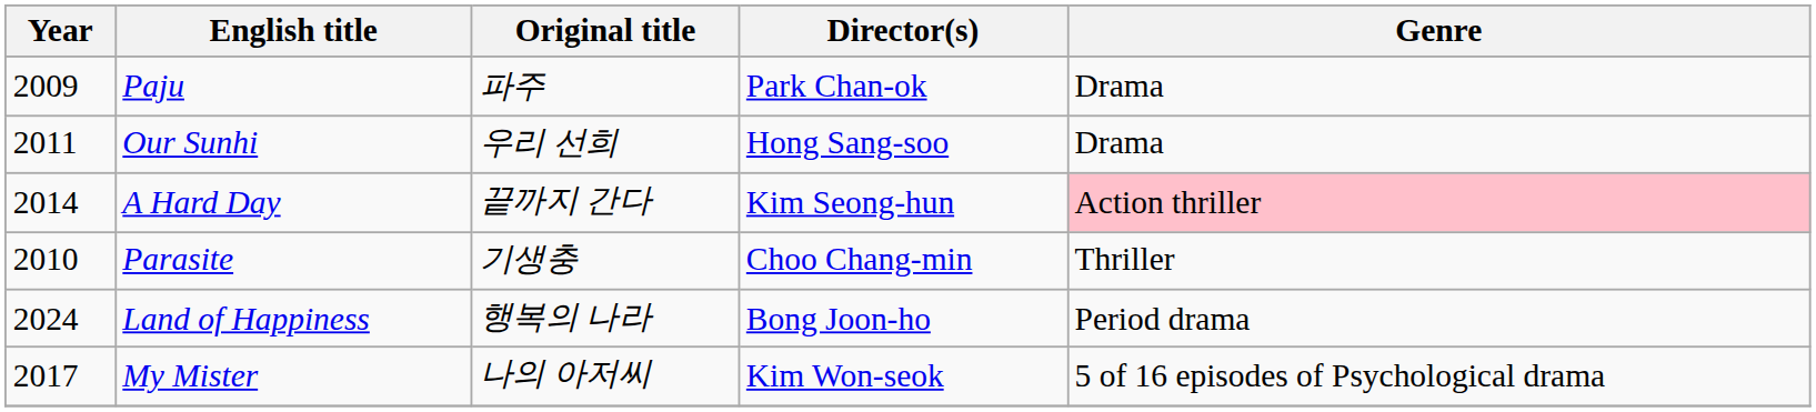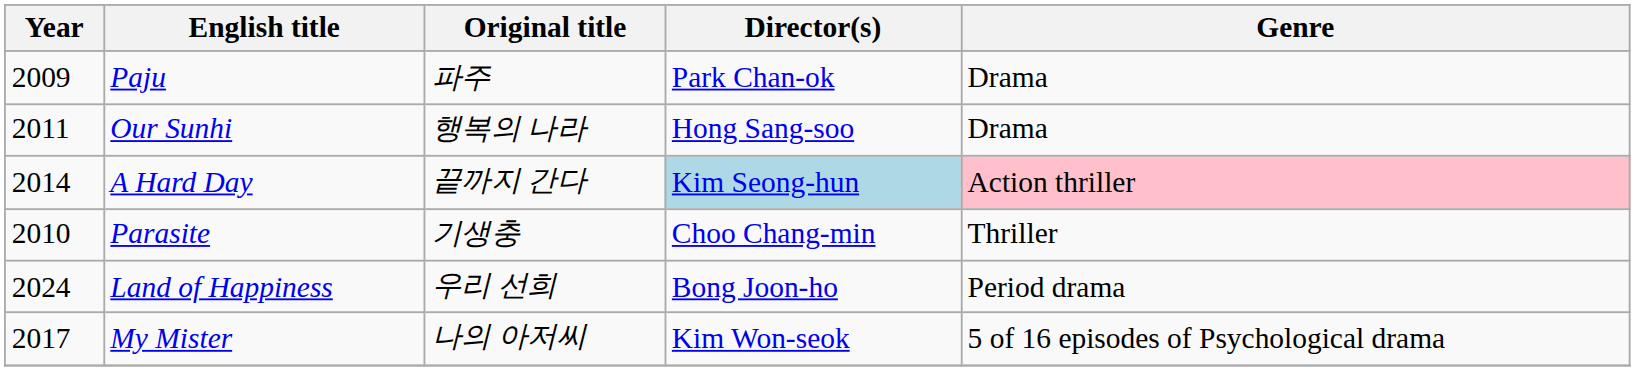 <table class="sortable wikitable" style="width:100%; margin-bottom:4px" cellpadding="5">
 <tr>
 <th scope="col">Year</th>
 <th scope="col">English title</th>
 <th scope="col">Original title</th>
 <th scope="col">Director(s)</th>
 <th scope="col">Genre</th>
 </tr>
 <tr>
 <td>2009</td>
 <td><em><a href='#'>Paju</a></em></td>
 <td><em>파주</em></td>
 <td><a href='#'>Park Chan-ok</a></td>
 <td>Drama</td>
 </tr>
 <tr>
 <td>2011</td>
 <td><em><a href='#'>Our Sunhi</a></em></td>
-<td><em>우리 선희</em></td>
+<td><em>행복의 나라</em></td>
 <td><a href='#'>Hong Sang-soo</a></td>
 <td>Drama</td>
 </tr>
 <tr>
 <td>2014</td>
 <td><em><a href='#'>A Hard Day</a></em></td>
 <td><em>끝까지 간다</em></td>
-<td><a href='#'>Kim Seong-hun</a></td>
+<td style="background: lightblue;"><a href='#'>Kim Seong-hun</a></td>
 <td style="background: pink;">Action thriller</td>
 </tr>
 <tr>
 <td>2010</td>
 <td><em><a href='#'>Parasite</a></em></td>
 <td><em>기생충</em></td>
 <td><a href='#'>Choo Chang-min</a></td>
 <td>Thriller</td>
 </tr>
 <tr>
 <td>2024</td>
 <td><em><a href='#'>Land of Happiness</a></em></td>
-<td><em>행복의 나라</em></td>
+<td><em>우리 선희</em></td>
 <td><a href='#'>Bong Joon-ho</a></td>
 <td>Period drama</td>
 </tr>
 <tr>
 <td>2017</td>
 <td><em><a href='#'>My Mister</a></em></td>
 <td><em>나의 아저씨</em></td>
 <td><a href='#'>Kim Won-seok</a></td>
 <td>5 of 16 episodes of Psychological drama</td>
 </tr>
 <tr>
 </tr>
 </table>
